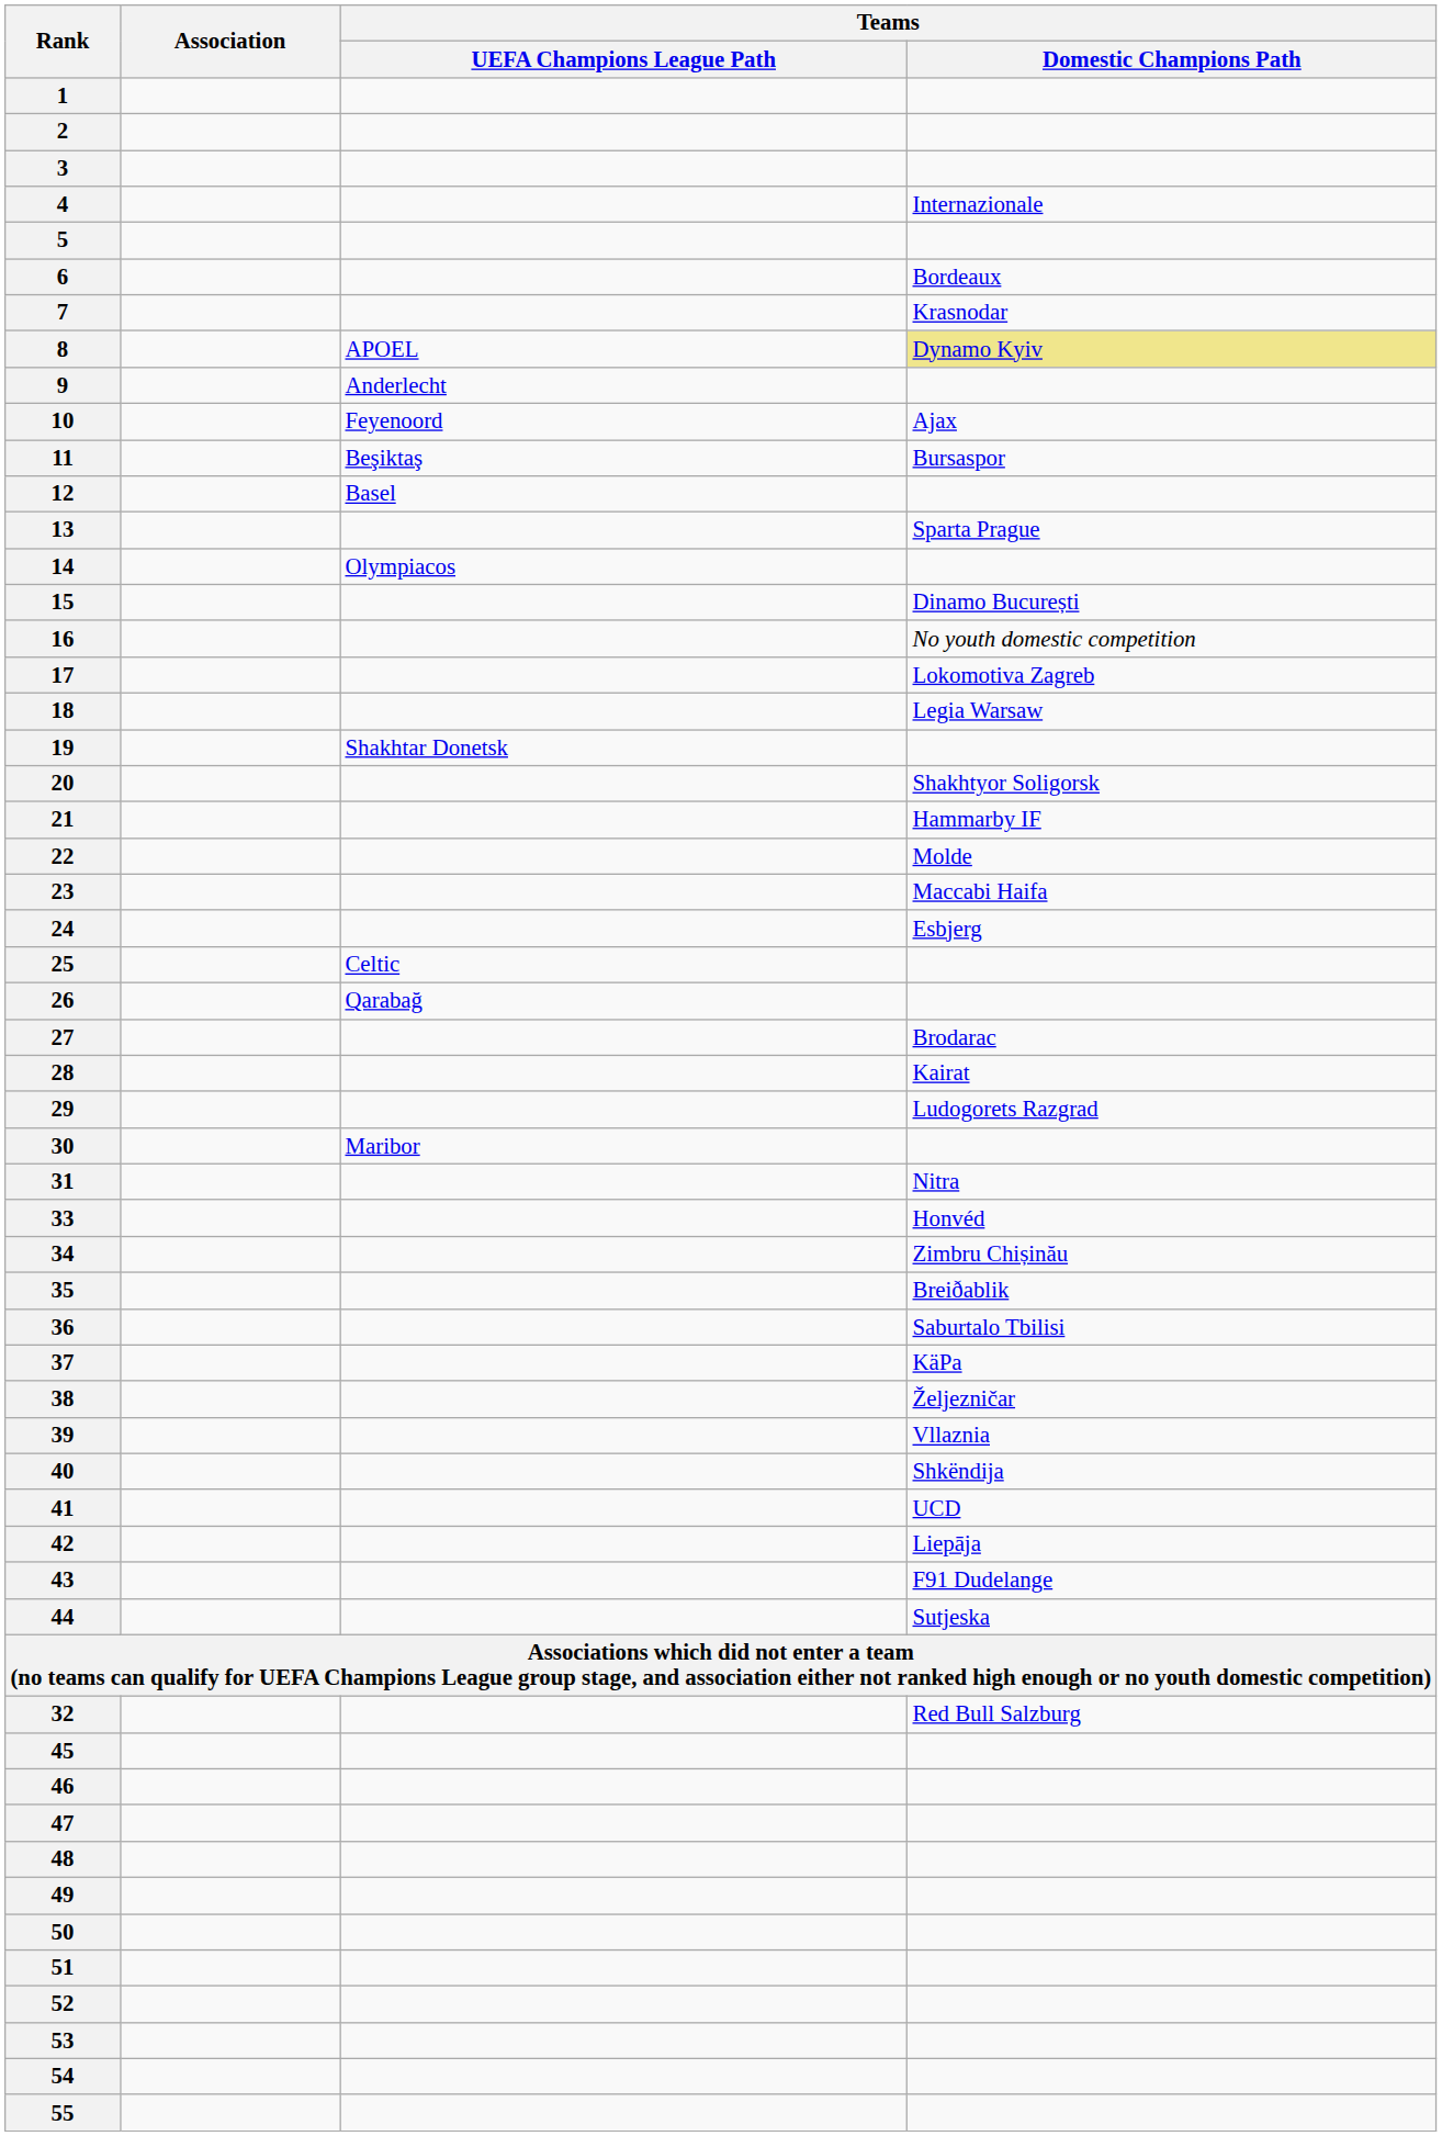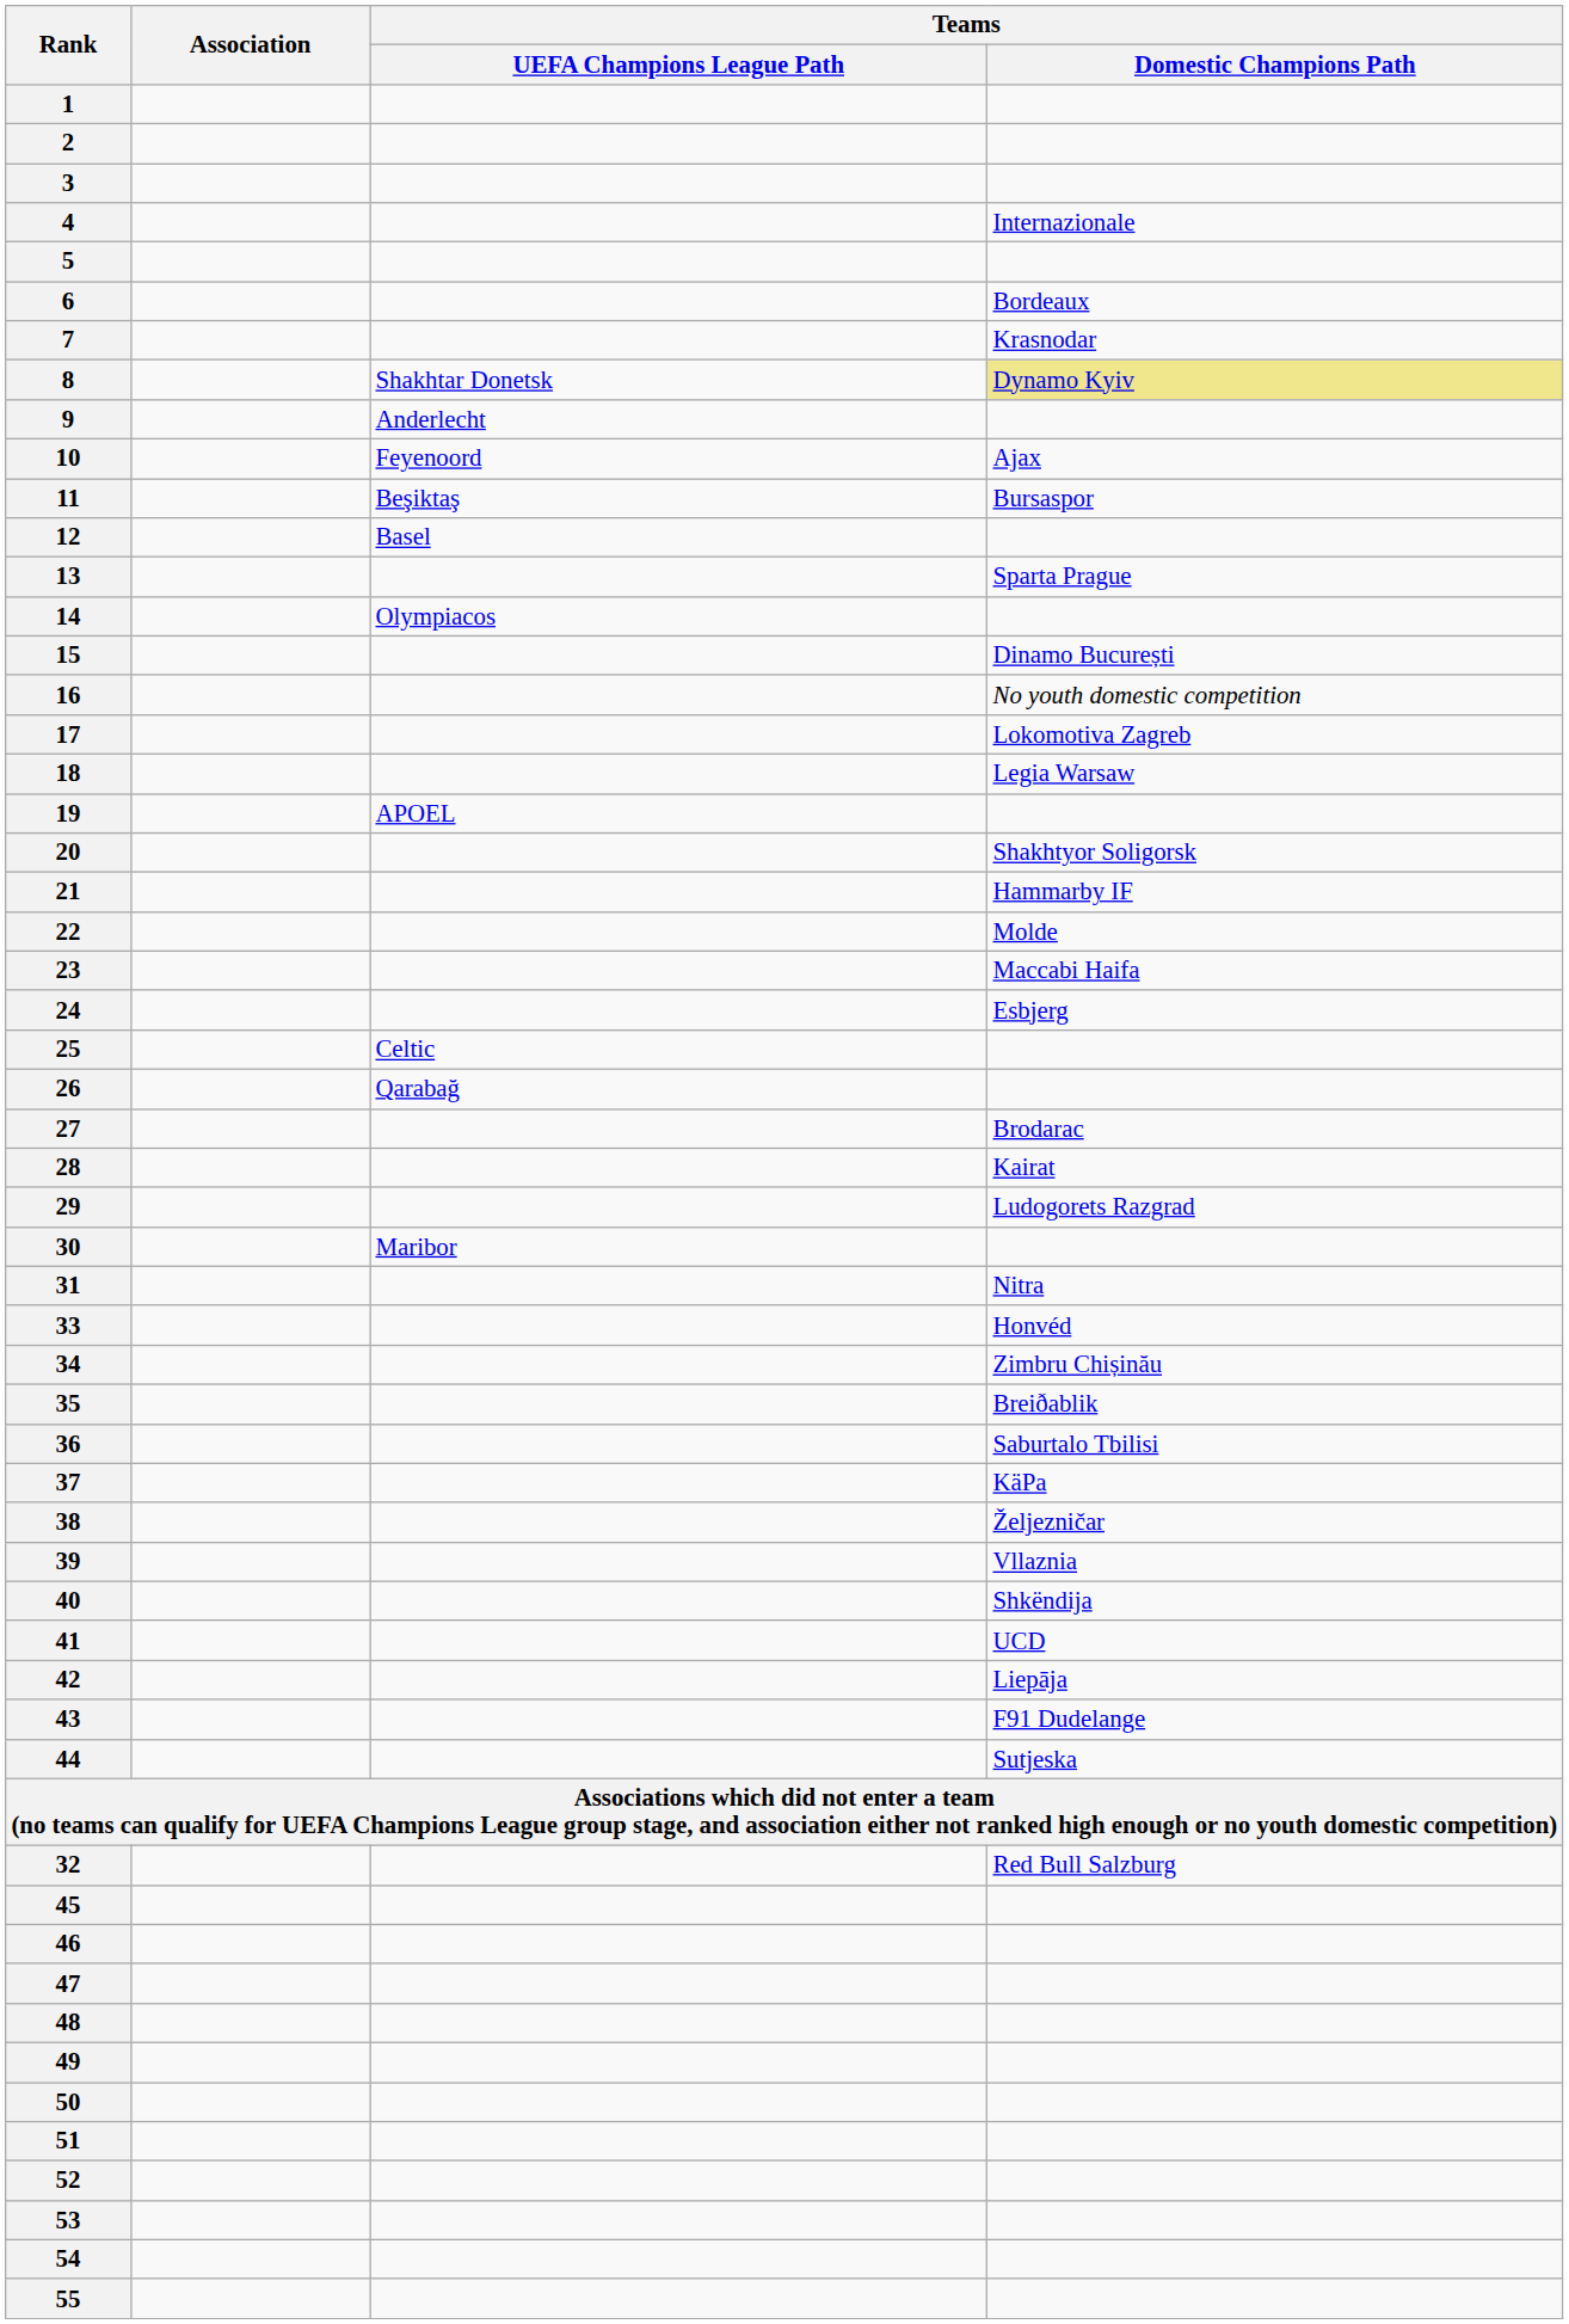 <table class="wikitable">
 <tr>
 <th rowspan=2>Rank</th>
 <th rowspan=2>Association</th>
 <th colspan=2>Teams</th>
 </tr>
 <tr>
 <th><a href='#'>UEFA Champions League Path</a></th>
 <th><a href='#'>Domestic Champions Path</a></th>
 </tr>
 <tr>
 <th>1</th>
 <td></td>
 <td></td>
 <td></td>
 </tr>
 <tr>
 <th>2</th>
 <td></td>
 <td></td>
 <td></td>
 </tr>
 <tr>
 <th>3</th>
 <td></td>
 <td></td>
 <td></td>
 </tr>
 <tr>
 <th>4</th>
 <td></td>
 <td></td>
 <td><a href='#'>Internazionale</a> </td>
 </tr>
 <tr>
 <th>5</th>
 <td></td>
 <td></td>
 <td></td>
 </tr>
 <tr>
 <th>6</th>
 <td></td>
 <td></td>
 <td><a href='#'>Bordeaux</a> </td>
 </tr>
 <tr>
 <th>7</th>
 <td></td>
 <td></td>
 <td><a href='#'>Krasnodar</a> </td>
 </tr>
 <tr>
 <th>8</th>
 <td></td>
-<td><a href='#'>APOEL</a> </td>
+<td><a href='#'>Shakhtar Donetsk</a></td>
 <td style="background: khaki;"><a href='#'>Dynamo Kyiv</a> </td>
 </tr>
 <tr>
 <th>9</th>
 <td></td>
 <td><a href='#'>Anderlecht</a> </td>
 <td></td>
 </tr>
 <tr>
 <th>10</th>
 <td></td>
 <td><a href='#'>Feyenoord</a></td>
 <td><a href='#'>Ajax</a> </td>
 </tr>
 <tr>
 <th>11</th>
 <td></td>
 <td><a href='#'>Beşiktaş</a></td>
 <td><a href='#'>Bursaspor</a> </td>
 </tr>
 <tr>
 <th>12</th>
 <td></td>
 <td><a href='#'>Basel</a> </td>
 <td></td>
 </tr>
 <tr>
 <th>13</th>
 <td></td>
 <td></td>
 <td><a href='#'>Sparta Prague</a> </td>
 </tr>
 <tr>
 <th>14</th>
 <td></td>
 <td><a href='#'>Olympiacos</a> </td>
 <td></td>
 </tr>
 <tr>
 <th>15</th>
 <td></td>
 <td></td>
 <td><a href='#'>Dinamo București</a> </td>
 </tr>
 <tr>
 <th>16</th>
 <td></td>
 <td></td>
 <td><em>No youth domestic competition</em></td>
 </tr>
 <tr>
 <th>17</th>
 <td></td>
 <td></td>
 <td><a href='#'>Lokomotiva Zagreb</a> </td>
 </tr>
 <tr>
 <th>18</th>
 <td></td>
 <td></td>
 <td><a href='#'>Legia Warsaw</a> </td>
 </tr>
 <tr>
 <th>19</th>
 <td></td>
-<td><a href='#'>Shakhtar Donetsk</a></td>
+<td><a href='#'>APOEL</a> </td>
 <td></td>
 </tr>
 <tr>
 <th>20</th>
 <td></td>
 <td></td>
 <td><a href='#'>Shakhtyor Soligorsk</a> </td>
 </tr>
 <tr>
 <th>21</th>
 <td></td>
 <td></td>
 <td><a href='#'>Hammarby IF</a> </td>
 </tr>
 <tr>
 <th>22</th>
 <td></td>
 <td></td>
 <td><a href='#'>Molde</a> </td>
 </tr>
 <tr>
 <th>23</th>
 <td></td>
 <td></td>
 <td><a href='#'>Maccabi Haifa</a> </td>
 </tr>
 <tr>
 <th>24</th>
 <td></td>
 <td></td>
 <td><a href='#'>Esbjerg</a> </td>
 </tr>
 <tr>
 <th>25</th>
 <td></td>
 <td><a href='#'>Celtic</a> </td>
 <td></td>
 </tr>
 <tr>
 <th>26</th>
 <td></td>
 <td><a href='#'>Qarabağ</a> </td>
 <td></td>
 </tr>
 <tr>
 <th>27</th>
 <td></td>
 <td></td>
 <td><a href='#'>Brodarac</a> </td>
 </tr>
 <tr>
 <th>28</th>
 <td></td>
 <td></td>
 <td><a href='#'>Kairat</a> </td>
 </tr>
 <tr>
 <th>29</th>
 <td></td>
 <td></td>
 <td><a href='#'>Ludogorets Razgrad</a> </td>
 </tr>
 <tr>
 <th>30</th>
 <td></td>
 <td><a href='#'>Maribor</a> </td>
 <td></td>
 </tr>
 <tr>
 <th>31</th>
 <td></td>
 <td></td>
 <td><a href='#'>Nitra</a> </td>
 </tr>
 <tr>
 <th>33</th>
 <td></td>
 <td></td>
 <td><a href='#'>Honvéd</a> </td>
 </tr>
 <tr>
 <th>34</th>
 <td></td>
 <td></td>
 <td><a href='#'>Zimbru Chișinău</a> </td>
 </tr>
 <tr>
 <th>35</th>
 <td></td>
 <td></td>
 <td><a href='#'>Breiðablik</a> </td>
 </tr>
 <tr>
 <th>36</th>
 <td></td>
 <td></td>
 <td><a href='#'>Saburtalo Tbilisi</a> </td>
 </tr>
 <tr>
 <th>37</th>
 <td></td>
 <td></td>
 <td><a href='#'>KäPa</a> </td>
 </tr>
 <tr>
 <th>38</th>
 <td></td>
 <td></td>
 <td><a href='#'>Željezničar</a> </td>
 </tr>
 <tr>
 <th>39</th>
 <td></td>
 <td></td>
 <td><a href='#'>Vllaznia</a> </td>
 </tr>
 <tr>
 <th>40</th>
 <td></td>
 <td></td>
 <td><a href='#'>Shkëndija</a> </td>
 </tr>
 <tr>
 <th>41</th>
 <td></td>
 <td></td>
 <td><a href='#'>UCD</a> </td>
 </tr>
 <tr>
 <th>42</th>
 <td></td>
 <td></td>
 <td><a href='#'>Liepāja</a> </td>
 </tr>
 <tr>
 <th>43</th>
 <td></td>
 <td></td>
 <td><a href='#'>F91 Dudelange</a> </td>
 </tr>
 <tr>
 <th>44</th>
 <td></td>
 <td></td>
 <td><a href='#'>Sutjeska</a> </td>
 </tr>
 <tr>
 <th colspan=4>Associations which did not enter a team<br>(no teams can qualify for UEFA Champions League group stage, and association either not ranked high enough or no youth domestic competition)</th>
 </tr>
 <tr>
 <th>32</th>
 <td></td>
 <td></td>
 <td><a href='#'>Red Bull Salzburg</a> </td>
 </tr>
 <tr>
 <th>45</th>
 <td></td>
 <td></td>
 <td></td>
 </tr>
 <tr>
 <th>46</th>
 <td></td>
 <td></td>
 <td></td>
 </tr>
 <tr>
 <th>47</th>
 <td></td>
 <td></td>
 <td></td>
 </tr>
 <tr>
 <th>48</th>
 <td></td>
 <td></td>
 <td></td>
 </tr>
 <tr>
 <th>49</th>
 <td></td>
 <td></td>
 <td></td>
 </tr>
 <tr>
 <th>50</th>
 <td></td>
 <td></td>
 <td></td>
 </tr>
 <tr>
 <th>51</th>
 <td></td>
 <td></td>
 <td></td>
 </tr>
 <tr>
 <th>52</th>
 <td></td>
 <td></td>
 <td></td>
 </tr>
 <tr>
 <th>53</th>
 <td></td>
 <td></td>
 <td></td>
 </tr>
 <tr>
 <th>54</th>
 <td></td>
 <td></td>
 <td></td>
 </tr>
 <tr>
 <th>55</th>
 <td></td>
 <td></td>
 <td></td>
 </tr>
 </table>
